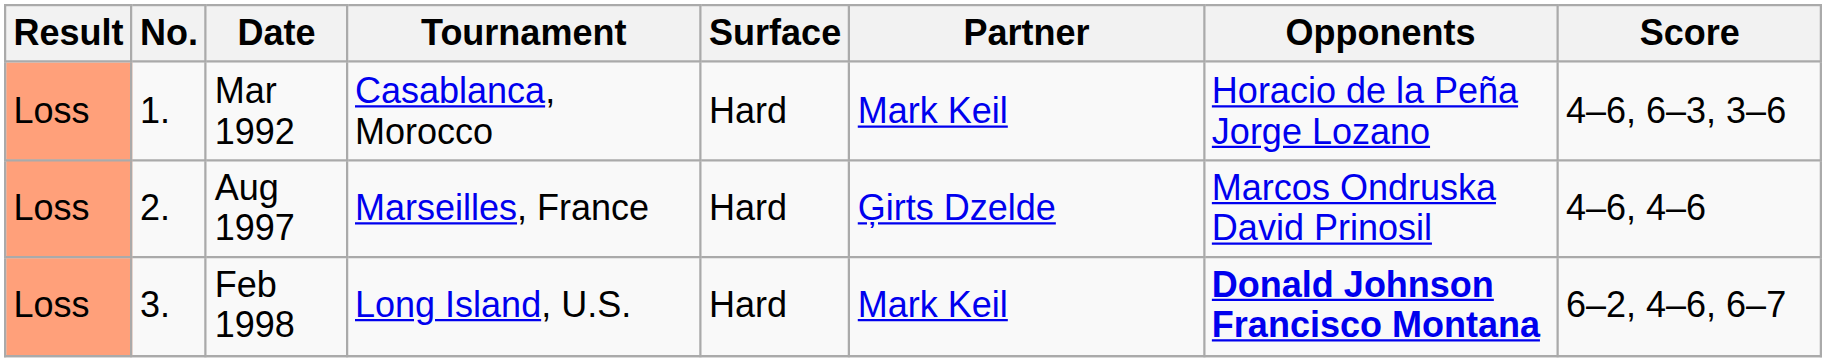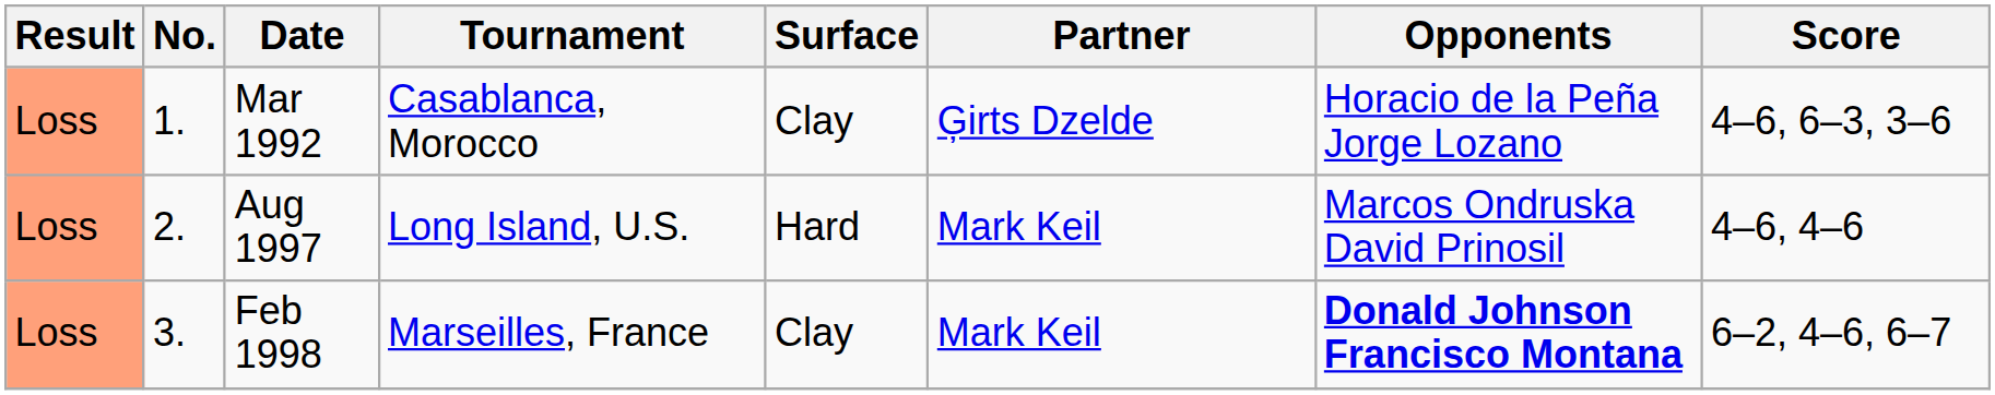 <table class="sortable wikitable">
 <tr>
 <th style="width:40px">Result</th>
 <th style="width:20px" class="unsortable">No.</th>
 <th style="width:55px">Date</th>
 <th style="width:150px">Tournament</th>
 <th style="width:50px">Surface</th>
 <th style="width:150px">Partner</th>
 <th style="width:150px">Opponents</th>
 <th style="width:110px" class="unsortable">Score</th>
 </tr>
 <tr>
 <td style="background:#ffa07a;">Loss</td>
 <td>1.</td>
 <td>Mar 1992</td>
 <td><a href='#'>Casablanca</a>, Morocco</td>
-<td>Hard</td>
-<td> <a href='#'>Mark Keil</a></td>
+<td>Clay</td>
+<td> <a href='#'>Ģirts Dzelde</a></td>
 <td> <a href='#'>Horacio de la Peña</a> <br>  <a href='#'>Jorge Lozano</a></td>
 <td>4–6, 6–3, 3–6</td>
 </tr>
 <tr>
 <td style="background:#ffa07a;">Loss</td>
 <td>2.</td>
 <td>Aug 1997</td>
-<td><a href='#'>Marseilles</a>, France</td>
+<td><a href='#'>Long Island</a>, U.S.</td>
 <td>Hard</td>
-<td> <a href='#'>Ģirts Dzelde</a></td>
+<td> <a href='#'>Mark Keil</a></td>
 <td> <a href='#'>Marcos Ondruska</a> <br> <a href='#'>David Prinosil</a></td>
 <td>4–6, 4–6</td>
 </tr>
 <tr>
 <td style="background:#ffa07a;">Loss</td>
 <td>3.</td>
 <td>Feb 1998</td>
-<td><a href='#'>Long Island</a>, U.S.</td>
-<td>Hard</td>
+<td><a href='#'>Marseilles</a>, France</td>
+<td>Clay</td>
 <td> <a href='#'>Mark Keil</a></td>
 <td><strong> <a href='#'>Donald Johnson</a> <br> <a href='#'>Francisco Montana</a></strong></td>
 <td>6–2, 4–6, 6–7</td>
 </tr>
 <tr>
 </tr>
 </table>
